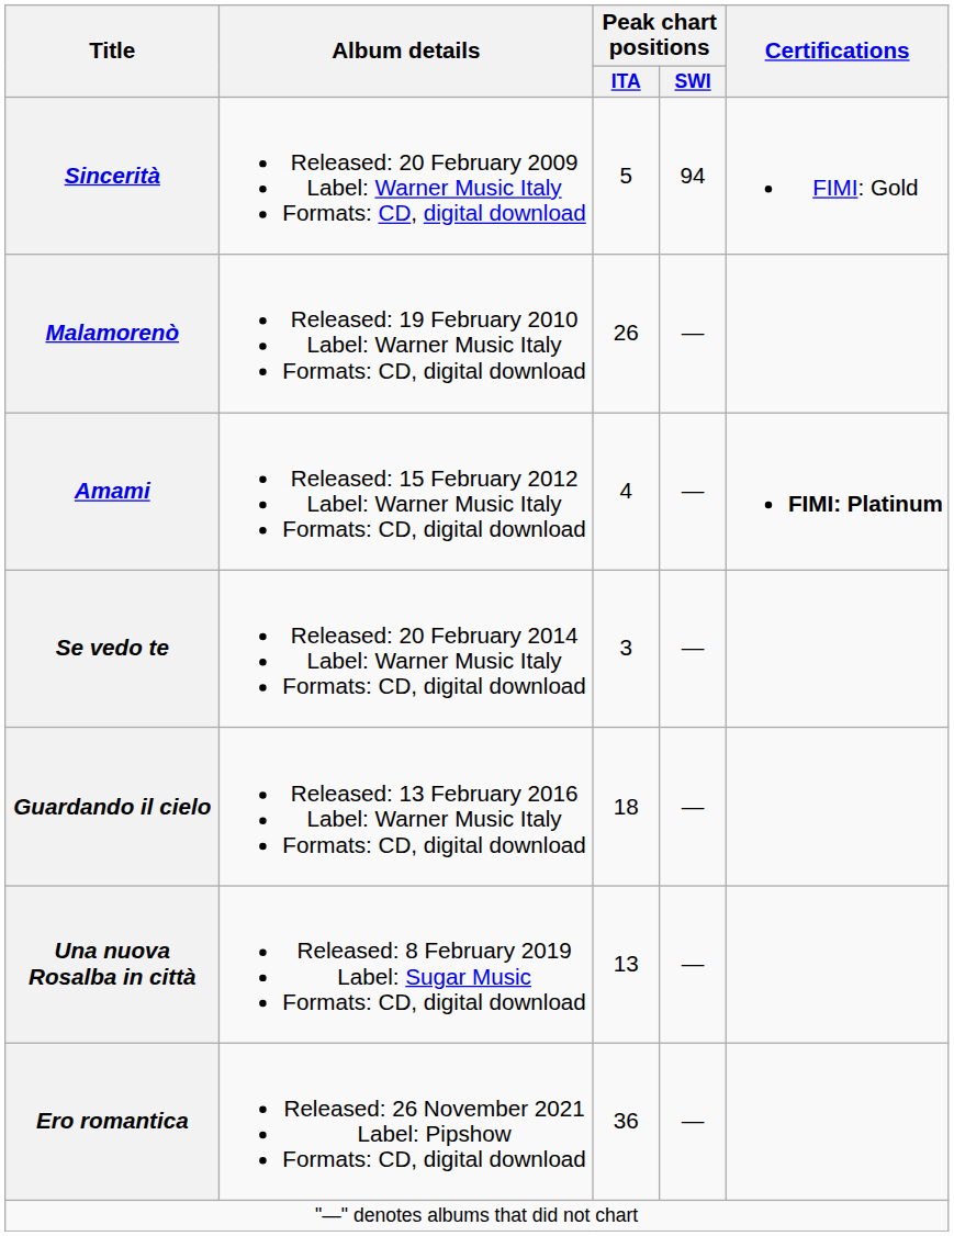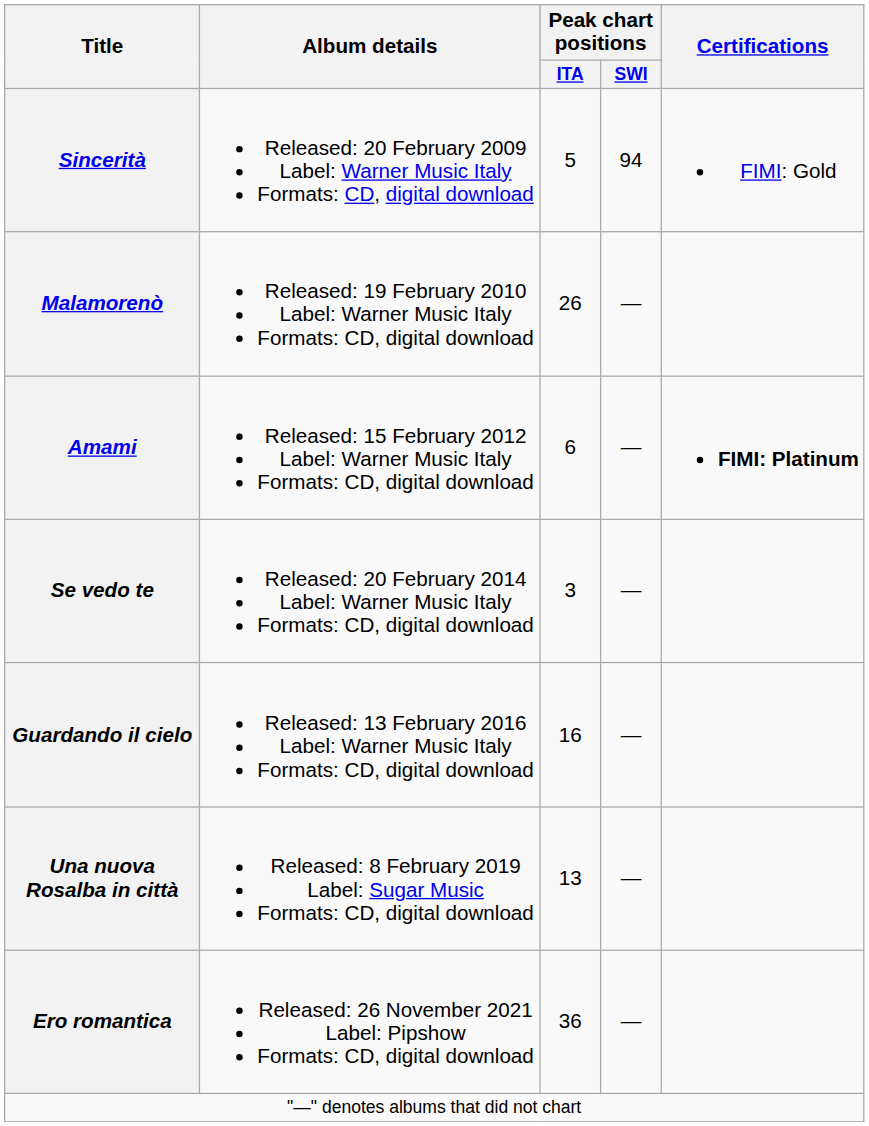 <table class="wikitable plainrowheaders" style="text-align:center;" border="1">
 <tr>
 <th scope="col" rowspan="2" style="width:9em;">Title</th>
 <th scope="col" rowspan="2" style="width:16em;">Album details</th>
 <th scope="col" colspan="2">Peak chart positions</th>
 <th scope="col" rowspan="2"><a href='#'>Certifications</a></th>
 </tr>
 <tr>
 <th scope="col" style="width:3em;font-size:85%;"><a href='#'>ITA</a><br></th>
 <th scope="col" style="width:3em;font-size:85%;"><a href='#'>SWI</a><br></th>
 </tr>
 <tr>
 <th scope="row"><em><a href='#'>Sincerità</a></em></th>
 <td><br><ul><li>Released: 20 February 2009</li><li>Label: <a href='#'>Warner Music Italy</a></li><li>Formats: <a href='#'>CD</a>, <a href='#'>digital download</a></li></ul></td>
 <td>5</td>
 <td>94</td>
 <td><br><ul><li><a href='#'>FIMI</a>: Gold</li></ul></td>
 </tr>
 <tr>
 <th scope="row"><em><a href='#'>Malamorenò</a></em></th>
 <td><br><ul><li>Released: 19 February 2010</li><li>Label: Warner Music Italy</li><li>Formats: CD, digital download</li></ul></td>
 <td>26</td>
 <td>—</td>
 <td></td>
 </tr>
 <tr>
 <th scope="row"><em><a href='#'>Amami</a></em></th>
 <td><br><ul><li>Released: 15 February 2012</li><li>Label: Warner Music Italy</li><li>Formats: CD, digital download</li></ul></td>
-<td>4</td>
+<td>6</td>
 <td>—</td>
 <td><strong><br><ul><li>FIMI: Platinum</li></ul></strong></td>
 </tr>
 <tr>
 <th scope="row"><em>Se vedo te</em></th>
 <td><br><ul><li>Released: 20 February 2014</li><li>Label: Warner Music Italy</li><li>Formats: CD, digital download</li></ul></td>
 <td>3</td>
 <td>—</td>
 <td></td>
 </tr>
 <tr>
 <th scope="row"><em>Guardando il cielo</em></th>
 <td><br><ul><li>Released: 13 February 2016</li><li>Label: Warner Music Italy</li><li>Formats: CD, digital download</li></ul></td>
-<td>18</td>
+<td>16</td>
 <td>—</td>
 <td></td>
 </tr>
 <tr>
 <th scope="row"><em>Una nuova Rosalba in città</em></th>
 <td><br><ul><li>Released: 8 February 2019</li><li>Label: <a href='#'>Sugar Music</a></li><li>Formats: CD, digital download</li></ul></td>
 <td>13</td>
 <td>—</td>
 <td></td>
 </tr>
 <tr>
 <th scope="row"><em>Ero romantica</em></th>
 <td><br><ul><li>Released: 26 November 2021</li><li>Label: Pipshow</li><li>Formats: CD, digital download</li></ul></td>
 <td>36<br></td>
 <td>—</td>
 <td></td>
 </tr>
 <tr>
 <td align="center" colspan="30" style="font-size:85%">"—" denotes albums that did not chart</td>
 </tr>
 </table>
